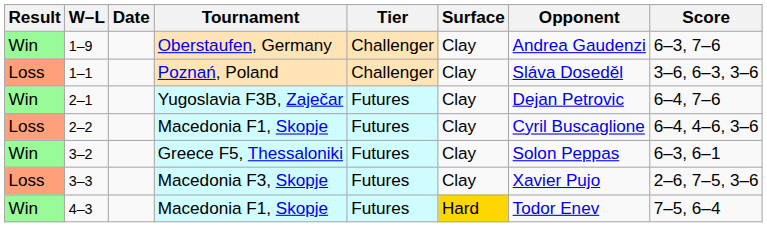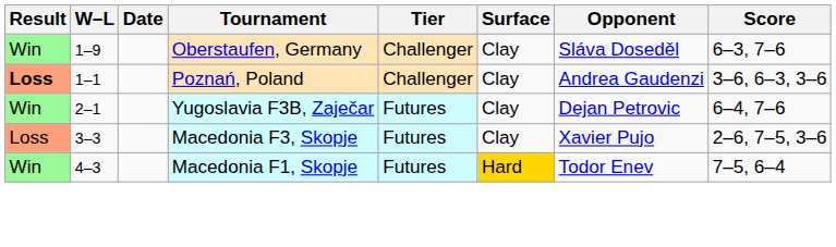 <table class="sortable wikitable">
 <tr>
 <th>Result</th>
 <th class="unsortable">W–L</th>
 <th>Date</th>
 <th>Tournament</th>
 <th>Tier</th>
 <th>Surface</th>
 <th>Opponent</th>
 <th class="unsortable">Score</th>
 </tr>
 <tr>
 <td bgcolor=#98fb98>Win</td>
 <td><small>1–9</small></td>
 <td></td>
 <td style=background:moccasin;><a href='#'>Oberstaufen</a>, Germany</td>
 <td style=background:moccasin;>Challenger</td>
 <td>Clay</td>
-<td> <a href='#'>Andrea Gaudenzi</a></td>
+<td> <a href='#'>Sláva Doseděl</a></td>
 <td>6–3, 7–6</td>
 </tr>
 <tr>
-<td bgcolor=#FFA07A>Loss</td>
+<td bgcolor=#FFA07A><strong>Loss</strong></td>
 <td><small>1–1</small></td>
 <td></td>
 <td style=background:moccasin;><a href='#'>Poznań</a>, Poland</td>
 <td style=background:moccasin;>Challenger</td>
 <td>Clay</td>
-<td> <a href='#'>Sláva Doseděl</a></td>
+<td> <a href='#'>Andrea Gaudenzi</a></td>
 <td>3–6, 6–3, 3–6</td>
 </tr>
 <tr>
 <td bgcolor=#98fb98>Win</td>
 <td><small>2–1</small></td>
 <td></td>
 <td style="background:#cffcff;">Yugoslavia F3B, <a href='#'>Zaječar</a></td>
 <td style="background:#cffcff;">Futures</td>
 <td>Clay</td>
 <td> <a href='#'>Dejan Petrovic</a></td>
 <td>6–4, 7–6</td>
-</tr>
-<tr>
-<td bgcolor=#FFA07A>Loss</td>
-<td><small>2–2</small></td>
-<td></td>
-<td style="background:#cffcff;">Macedonia F1, <a href='#'>Skopje</a></td>
-<td style="background:#cffcff;">Futures</td>
-<td>Clay</td>
-<td> <a href='#'>Cyril Buscaglione</a></td>
-<td>6–4, 4–6, 3–6</td>
-</tr>
-<tr>
-<td bgcolor=#98fb98>Win</td>
-<td><small>3–2</small></td>
-<td></td>
-<td style="background:#cffcff;">Greece F5, <a href='#'>Thessaloniki</a></td>
-<td style="background:#cffcff;">Futures</td>
-<td>Clay</td>
-<td> <a href='#'>Solon Peppas</a></td>
-<td>6–3, 6–1</td>
 </tr>
 <tr>
 <td bgcolor=#FFA07A>Loss</td>
 <td><small>3–3</small></td>
 <td></td>
 <td style="background:#cffcff;">Macedonia F3, <a href='#'>Skopje</a></td>
 <td style="background:#cffcff;">Futures</td>
 <td>Clay</td>
 <td> <a href='#'>Xavier Pujo</a></td>
 <td>2–6, 7–5, 3–6</td>
 </tr>
 <tr>
 <td bgcolor=#98fb98>Win</td>
 <td><small>4–3</small></td>
 <td></td>
 <td style="background:#cffcff;">Macedonia F1, <a href='#'>Skopje</a></td>
 <td style="background:#cffcff;">Futures</td>
 <td style="background: gold;">Hard</td>
 <td> <a href='#'>Todor Enev</a></td>
 <td>7–5, 6–4</td>
 </tr>
 </table>
